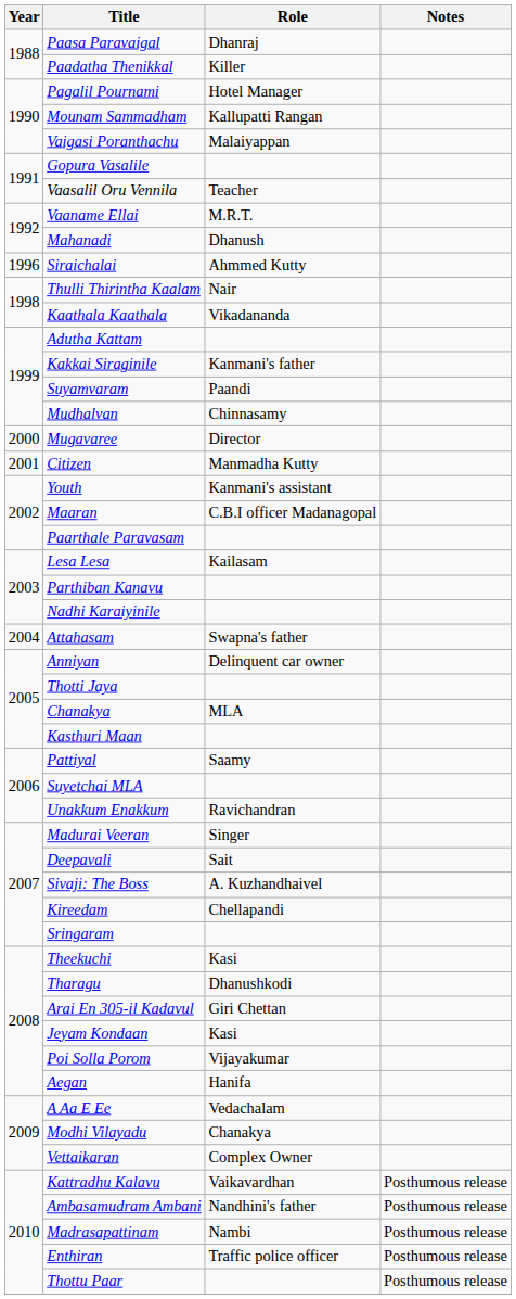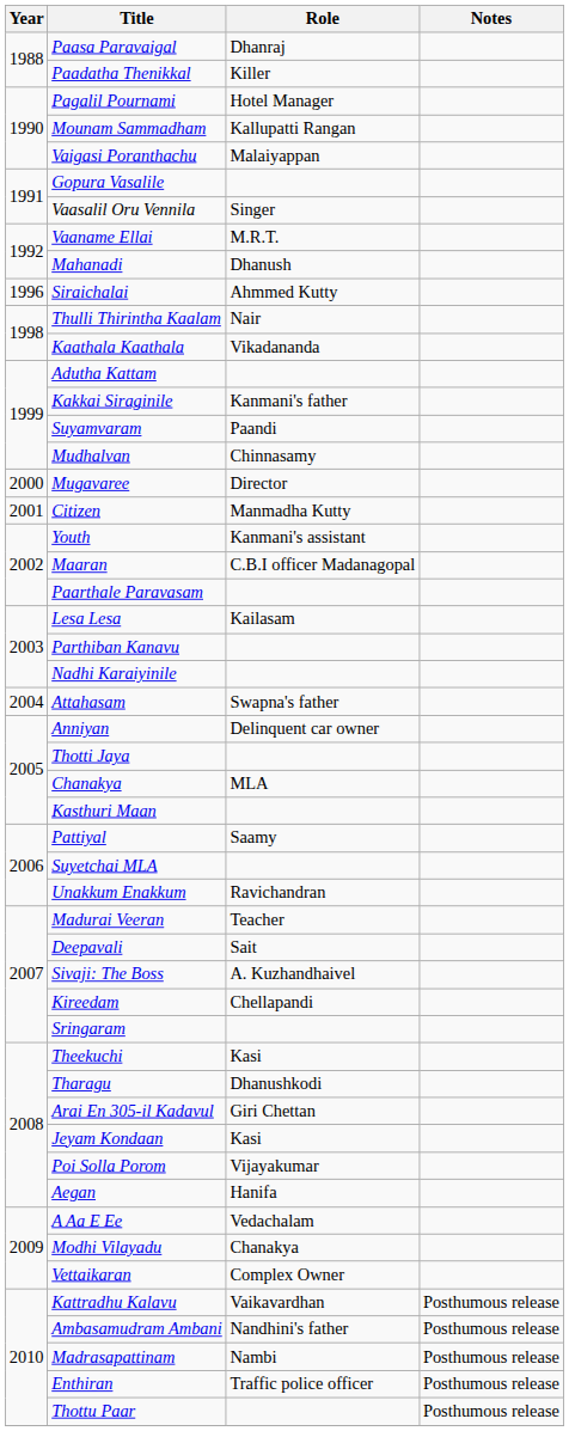 <table class="wikitable sortable">
 <tr>
 <th>Year</th>
 <th>Title</th>
 <th>Role</th>
 <th class="unsortable">Notes</th>
 </tr>
 <tr>
 <td rowspan=2>1988</td>
 <td><em><a href='#'>Paasa Paravaigal</a></em></td>
 <td>Dhanraj</td>
 <td></td>
 </tr>
 <tr>
 <td><em><a href='#'>Paadatha Thenikkal</a></em></td>
 <td>Killer</td>
 <td></td>
 </tr>
 <tr>
 <td rowspan=3>1990</td>
 <td><em><a href='#'>Pagalil Pournami</a></em></td>
 <td>Hotel Manager</td>
 <td></td>
 </tr>
 <tr>
 <td><em><a href='#'>Mounam Sammadham</a></em></td>
 <td>Kallupatti Rangan</td>
 <td></td>
 </tr>
 <tr>
 <td><em><a href='#'>Vaigasi Poranthachu</a></em></td>
 <td>Malaiyappan</td>
 <td></td>
 </tr>
 <tr>
 <td rowspan=2>1991</td>
 <td><em><a href='#'>Gopura Vasalile</a></em></td>
 <td></td>
 <td></td>
 </tr>
 <tr>
 <td><em>Vaasalil Oru Vennila</em></td>
-<td>Teacher</td>
+<td>Singer</td>
 <td></td>
 </tr>
 <tr>
 <td rowspan=2>1992</td>
 <td><em><a href='#'>Vaaname Ellai</a></em></td>
 <td>M.R.T.</td>
 <td></td>
 </tr>
 <tr>
 <td><em><a href='#'>Mahanadi</a></em></td>
 <td>Dhanush</td>
 <td></td>
 </tr>
 <tr>
 <td>1996</td>
 <td><em><a href='#'>Siraichalai</a></em></td>
 <td>Ahmmed Kutty</td>
 <td></td>
 </tr>
 <tr>
 <td rowspan=2>1998</td>
 <td><em><a href='#'>Thulli Thirintha Kaalam</a></em></td>
 <td>Nair</td>
 <td></td>
 </tr>
 <tr>
 <td><em><a href='#'>Kaathala Kaathala</a></em></td>
 <td>Vikadananda</td>
 <td></td>
 </tr>
 <tr>
 <td rowspan=4>1999</td>
 <td><em><a href='#'>Adutha Kattam</a></em></td>
 <td></td>
 <td></td>
 </tr>
 <tr>
 <td><em><a href='#'>Kakkai Siraginile</a></em></td>
 <td>Kanmani's father</td>
 <td></td>
 </tr>
 <tr>
 <td><em><a href='#'>Suyamvaram</a></em></td>
 <td>Paandi</td>
 <td></td>
 </tr>
 <tr>
 <td><em><a href='#'>Mudhalvan</a></em></td>
 <td>Chinnasamy</td>
 <td></td>
 </tr>
 <tr>
 <td>2000</td>
 <td><em><a href='#'>Mugavaree</a></em></td>
 <td>Director</td>
 <td></td>
 </tr>
 <tr>
 <td>2001</td>
 <td><em><a href='#'>Citizen</a></em></td>
 <td>Manmadha Kutty</td>
 <td></td>
 </tr>
 <tr>
 <td rowspan=3>2002</td>
 <td><em><a href='#'>Youth</a></em></td>
 <td>Kanmani's assistant</td>
 <td></td>
 </tr>
 <tr>
 <td><em><a href='#'>Maaran</a></em></td>
 <td>C.B.I officer Madanagopal</td>
 <td></td>
 </tr>
 <tr>
 <td><em><a href='#'>Paarthale Paravasam</a></em></td>
 <td></td>
 <td></td>
 </tr>
 <tr>
 <td rowspan=3>2003</td>
 <td><em><a href='#'>Lesa Lesa</a></em></td>
 <td>Kailasam</td>
 <td></td>
 </tr>
 <tr>
 <td><em><a href='#'>Parthiban Kanavu</a></em></td>
 <td></td>
 <td></td>
 </tr>
 <tr>
 <td><em><a href='#'>Nadhi Karaiyinile</a></em></td>
 <td></td>
 <td></td>
 </tr>
 <tr>
 <td>2004</td>
 <td><em><a href='#'>Attahasam</a></em></td>
 <td>Swapna's father</td>
 <td></td>
 </tr>
 <tr>
 <td rowspan=4>2005</td>
 <td><em><a href='#'>Anniyan</a></em></td>
 <td>Delinquent car owner</td>
 <td></td>
 </tr>
 <tr>
 <td><em><a href='#'>Thotti Jaya</a></em></td>
 <td></td>
 <td></td>
 </tr>
 <tr>
 <td><em><a href='#'>Chanakya</a></em></td>
 <td>MLA</td>
 <td></td>
 </tr>
 <tr>
 <td><em><a href='#'>Kasthuri Maan</a></em></td>
 <td></td>
 <td></td>
 </tr>
 <tr>
 <td rowspan=3>2006</td>
 <td><em><a href='#'>Pattiyal</a></em></td>
 <td>Saamy</td>
 <td></td>
 </tr>
 <tr>
 <td><em><a href='#'>Suyetchai MLA</a></em></td>
 <td></td>
 <td></td>
 </tr>
 <tr>
 <td><em><a href='#'>Unakkum Enakkum</a></em></td>
 <td>Ravichandran</td>
 <td></td>
 </tr>
 <tr>
 <td rowspan=5>2007</td>
 <td><em><a href='#'>Madurai Veeran</a></em></td>
-<td>Singer</td>
+<td>Teacher</td>
 <td></td>
 </tr>
 <tr>
 <td><em><a href='#'>Deepavali</a></em></td>
 <td>Sait</td>
 <td></td>
 </tr>
 <tr>
 <td><em><a href='#'>Sivaji: The Boss</a></em></td>
 <td>A. Kuzhandhaivel</td>
 <td></td>
 </tr>
 <tr>
 <td><em><a href='#'>Kireedam</a></em></td>
 <td>Chellapandi</td>
 <td></td>
 </tr>
 <tr>
 <td><em><a href='#'>Sringaram</a></em></td>
 <td></td>
 <td></td>
 </tr>
 <tr>
 <td rowspan=6>2008</td>
 <td><em><a href='#'>Theekuchi</a></em></td>
 <td>Kasi</td>
 <td></td>
 </tr>
 <tr>
 <td><em><a href='#'>Tharagu</a></em></td>
 <td>Dhanushkodi</td>
 <td></td>
 </tr>
 <tr>
 <td><em><a href='#'>Arai En 305-il Kadavul</a></em></td>
 <td>Giri Chettan</td>
 <td></td>
 </tr>
 <tr>
 <td><em><a href='#'>Jeyam Kondaan</a></em></td>
 <td>Kasi</td>
 <td></td>
 </tr>
 <tr>
 <td><em><a href='#'>Poi Solla Porom</a></em></td>
 <td>Vijayakumar</td>
 <td></td>
 </tr>
 <tr>
 <td><em><a href='#'>Aegan</a></em></td>
 <td>Hanifa</td>
 <td></td>
 </tr>
 <tr>
 <td rowspan=3>2009</td>
 <td><em><a href='#'>A Aa E Ee</a></em></td>
 <td>Vedachalam</td>
 <td></td>
 </tr>
 <tr>
 <td><em><a href='#'>Modhi Vilayadu</a></em></td>
 <td>Chanakya</td>
 <td></td>
 </tr>
 <tr>
 <td><em><a href='#'>Vettaikaran</a></em></td>
 <td>Complex Owner</td>
 <td></td>
 </tr>
 <tr>
 <td rowspan=5>2010</td>
 <td><em><a href='#'>Kattradhu Kalavu</a></em></td>
 <td>Vaikavardhan</td>
 <td>Posthumous release</td>
 </tr>
 <tr>
 <td><em><a href='#'>Ambasamudram Ambani</a></em></td>
 <td>Nandhini's father</td>
 <td>Posthumous release</td>
 </tr>
 <tr>
 <td><em><a href='#'>Madrasapattinam</a></em></td>
 <td>Nambi</td>
 <td>Posthumous release</td>
 </tr>
 <tr>
 <td><em><a href='#'>Enthiran</a></em></td>
 <td>Traffic police officer</td>
 <td>Posthumous release</td>
 </tr>
 <tr>
 <td><em><a href='#'>Thottu Paar</a></em></td>
 <td></td>
 <td>Posthumous release</td>
 </tr>
 <tr>
 </tr>
 </table>
